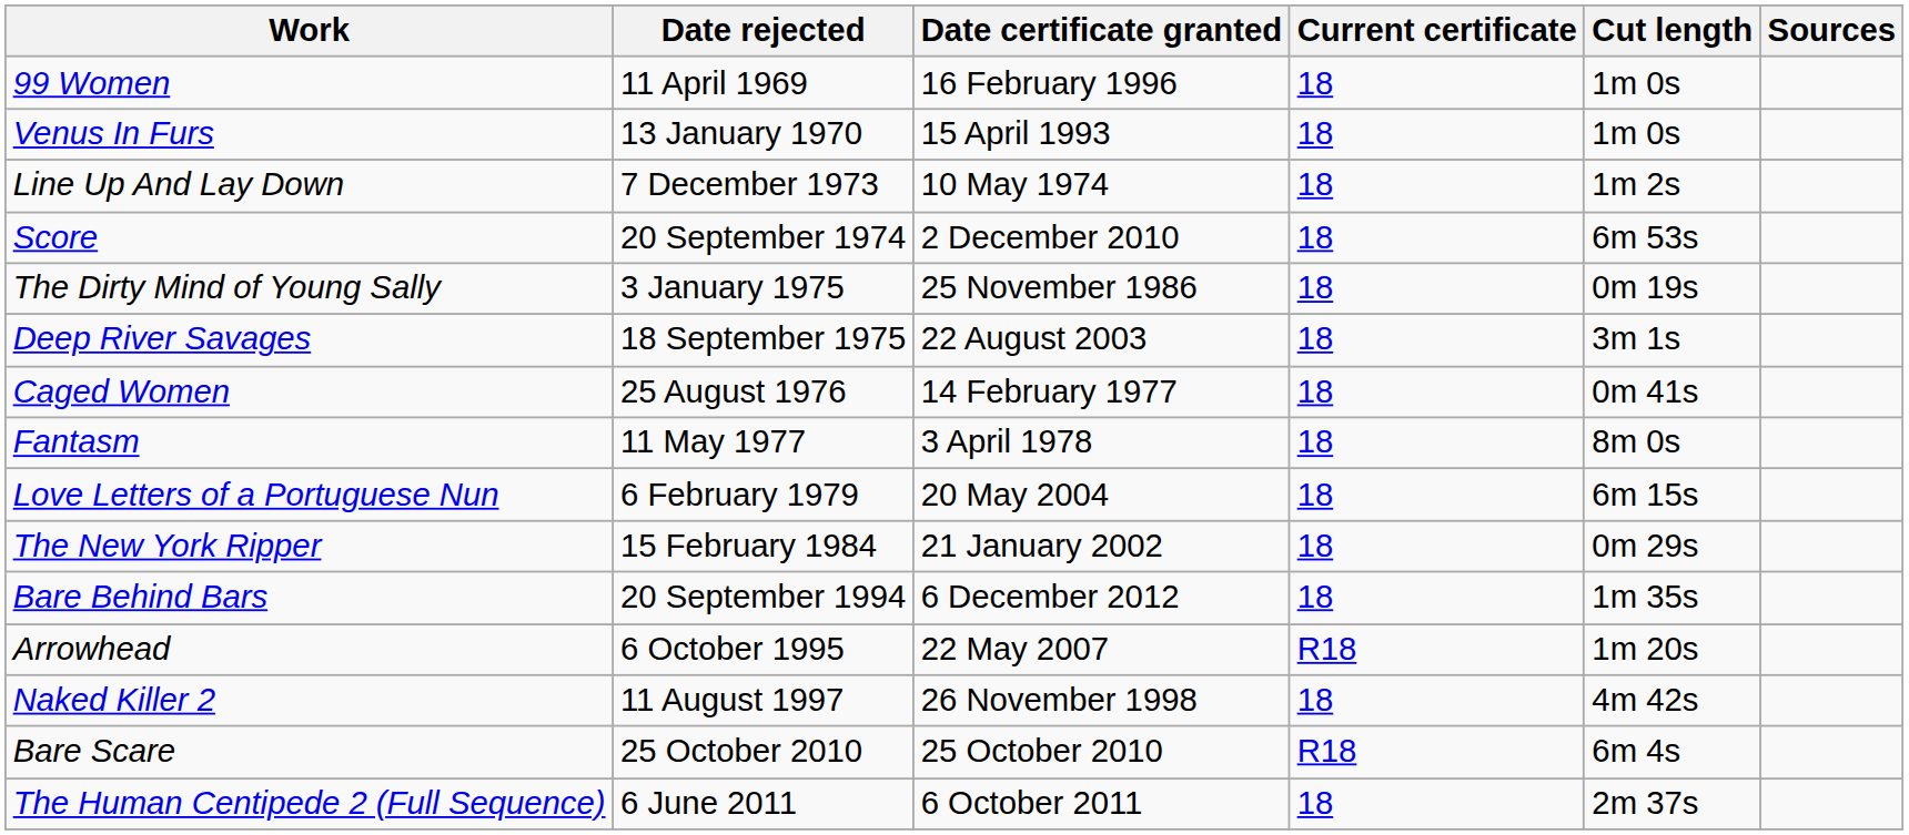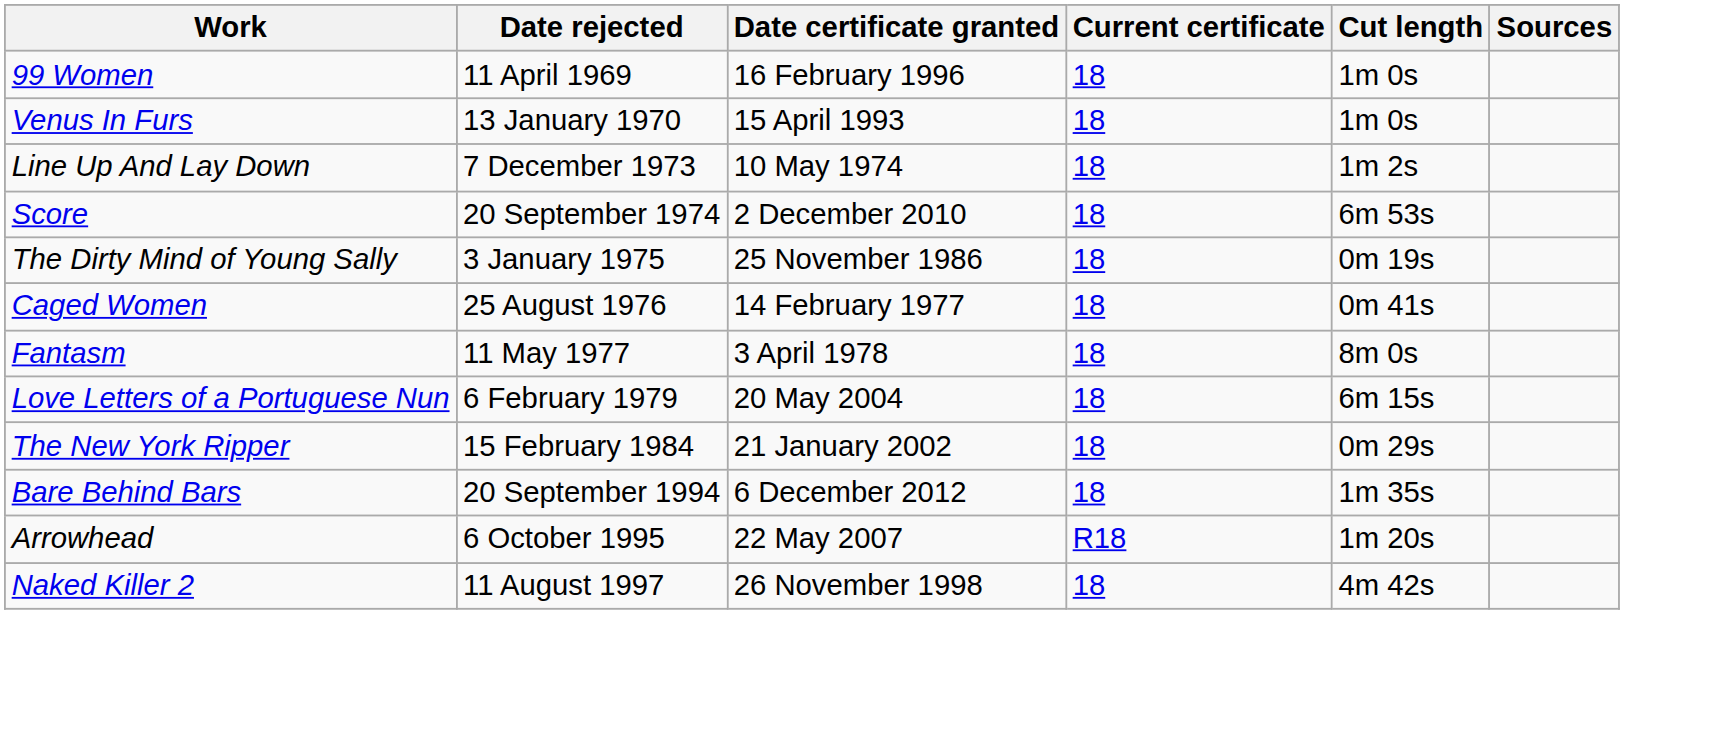 <table class="wikitable sortable">
 <tr>
 <th>Work</th>
 <th>Date rejected</th>
 <th>Date certificate granted</th>
 <th>Current certificate</th>
 <th>Cut length</th>
 <th>Sources</th>
 </tr>
 <tr>
 <td><em><a href='#'>99 Women</a></em></td>
 <td>11 April 1969</td>
 <td>16 February 1996</td>
 <td><a href='#'>18</a></td>
 <td>1m 0s</td>
 <td></td>
 </tr>
 <tr>
 <td><em><a href='#'>Venus In Furs</a></em></td>
 <td>13 January 1970</td>
 <td>15 April 1993</td>
 <td><a href='#'>18</a></td>
 <td>1m 0s</td>
 <td></td>
 </tr>
 <tr>
 <td><em>Line Up And Lay Down</em></td>
 <td>7 December 1973</td>
 <td>10 May 1974</td>
 <td><a href='#'>18</a></td>
 <td>1m 2s</td>
 <td></td>
 </tr>
 <tr>
 <td><em><a href='#'>Score</a></em></td>
 <td>20 September 1974</td>
 <td>2 December 2010</td>
 <td><a href='#'>18</a></td>
 <td>6m 53s </td>
 <td></td>
 </tr>
 <tr>
 <td><em>The Dirty Mind of Young Sally</em></td>
 <td>3 January 1975</td>
 <td>25 November 1986</td>
 <td><a href='#'>18</a></td>
 <td>0m 19s</td>
-<td></td>
-</tr>
-<tr>
-<td><em><a href='#'>Deep River Savages</a></em></td>
-<td>18 September 1975</td>
-<td>22 August 2003</td>
-<td><a href='#'>18</a></td>
-<td>3m 1s</td>
 <td></td>
 </tr>
 <tr>
 <td><em><a href='#'>Caged Women</a></em></td>
 <td>25 August 1976</td>
 <td>14 February 1977</td>
 <td><a href='#'>18</a></td>
 <td>0m 41s</td>
 <td></td>
 </tr>
 <tr>
 <td><em><a href='#'>Fantasm</a></em></td>
 <td>11 May 1977</td>
 <td>3 April 1978</td>
 <td><a href='#'>18</a></td>
 <td>8m 0s</td>
 <td></td>
 </tr>
 <tr>
 <td><em><a href='#'>Love Letters of a Portuguese Nun</a></em></td>
 <td>6 February 1979</td>
 <td>20 May 2004</td>
 <td><a href='#'>18</a></td>
 <td>6m 15s</td>
 <td></td>
 </tr>
 <tr>
 <td><em><a href='#'>The New York Ripper</a></em></td>
 <td>15 February 1984</td>
 <td>21 January 2002</td>
 <td><a href='#'>18</a></td>
 <td>0m 29s</td>
 <td></td>
 </tr>
 <tr>
 <td><em><a href='#'>Bare Behind Bars</a></em></td>
 <td>20 September 1994</td>
 <td>6 December 2012</td>
 <td><a href='#'>18</a></td>
 <td>1m 35s</td>
 <td></td>
 </tr>
 <tr>
 <td><em>Arrowhead</em></td>
 <td>6 October 1995</td>
 <td>22 May 2007</td>
 <td><a href='#'>R18</a></td>
 <td>1m 20s</td>
 <td></td>
 </tr>
 <tr>
 <td><em><a href='#'>Naked Killer 2</a></em></td>
 <td>11 August 1997</td>
 <td>26 November 1998</td>
 <td><a href='#'>18</a></td>
 <td>4m 42s</td>
 <td></td>
 </tr>
-<tr>
-<td><em>Bare Scare</em></td>
-<td>25 October 2010</td>
-<td>25 October 2010</td>
-<td><a href='#'>R18</a></td>
-<td>6m 4s</td>
-<td></td>
-</tr>
-<tr>
-<td><em><a href='#'>The Human Centipede 2 (Full Sequence)</a></em></td>
-<td>6 June 2011</td>
-<td>6 October 2011</td>
-<td><a href='#'>18</a></td>
-<td>2m 37s</td>
-<td></td>
-</tr>
 </table>
